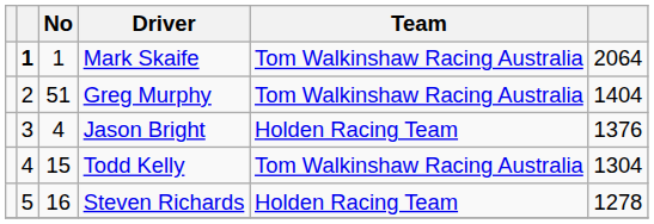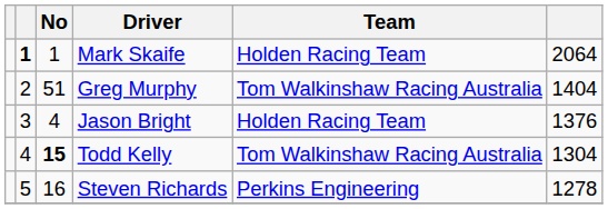 <table class="wikitable" style="font-size:87%;">
 <tr>
 <th></th>
 <th></th>
 <th>No</th>
 <th>Driver</th>
 <th>Team</th>
 <th></th>
 </tr>
 <tr>
 <td align="left"></td>
 <td align="center"><strong>1</strong></td>
 <td align="center">1</td>
 <td> <a href='#'>Mark Skaife</a></td>
-<td><a href='#'>Tom Walkinshaw Racing Australia</a></td>
+<td><a href='#'>Holden Racing Team</a></td>
 <td align="left">2064</td>
 </tr>
 <tr>
 <td align="left"></td>
 <td align="center">2</td>
 <td align="center">51</td>
 <td> <a href='#'>Greg Murphy</a></td>
 <td><a href='#'>Tom Walkinshaw Racing Australia</a></td>
 <td align="left">1404</td>
 </tr>
 <tr>
 <td align="left"></td>
 <td align="center">3</td>
 <td align="center">4</td>
 <td> <a href='#'>Jason Bright</a></td>
 <td><a href='#'>Holden Racing Team</a></td>
 <td align="left">1376</td>
 </tr>
 <tr>
 <td align="left"></td>
 <td align="center">4</td>
-<td align="center">15</td>
+<td align="center"><strong>15</strong></td>
 <td> <a href='#'>Todd Kelly</a></td>
 <td><a href='#'>Tom Walkinshaw Racing Australia</a></td>
 <td align="left">1304</td>
 </tr>
 <tr>
 <td align="left"></td>
 <td align="center">5</td>
 <td align="center">16</td>
 <td> <a href='#'>Steven Richards</a></td>
-<td><a href='#'>Holden Racing Team</a></td>
+<td><a href='#'>Perkins Engineering</a></td>
 <td align="left">1278</td>
 </tr>
 <tr>
 </tr>
 </table>
